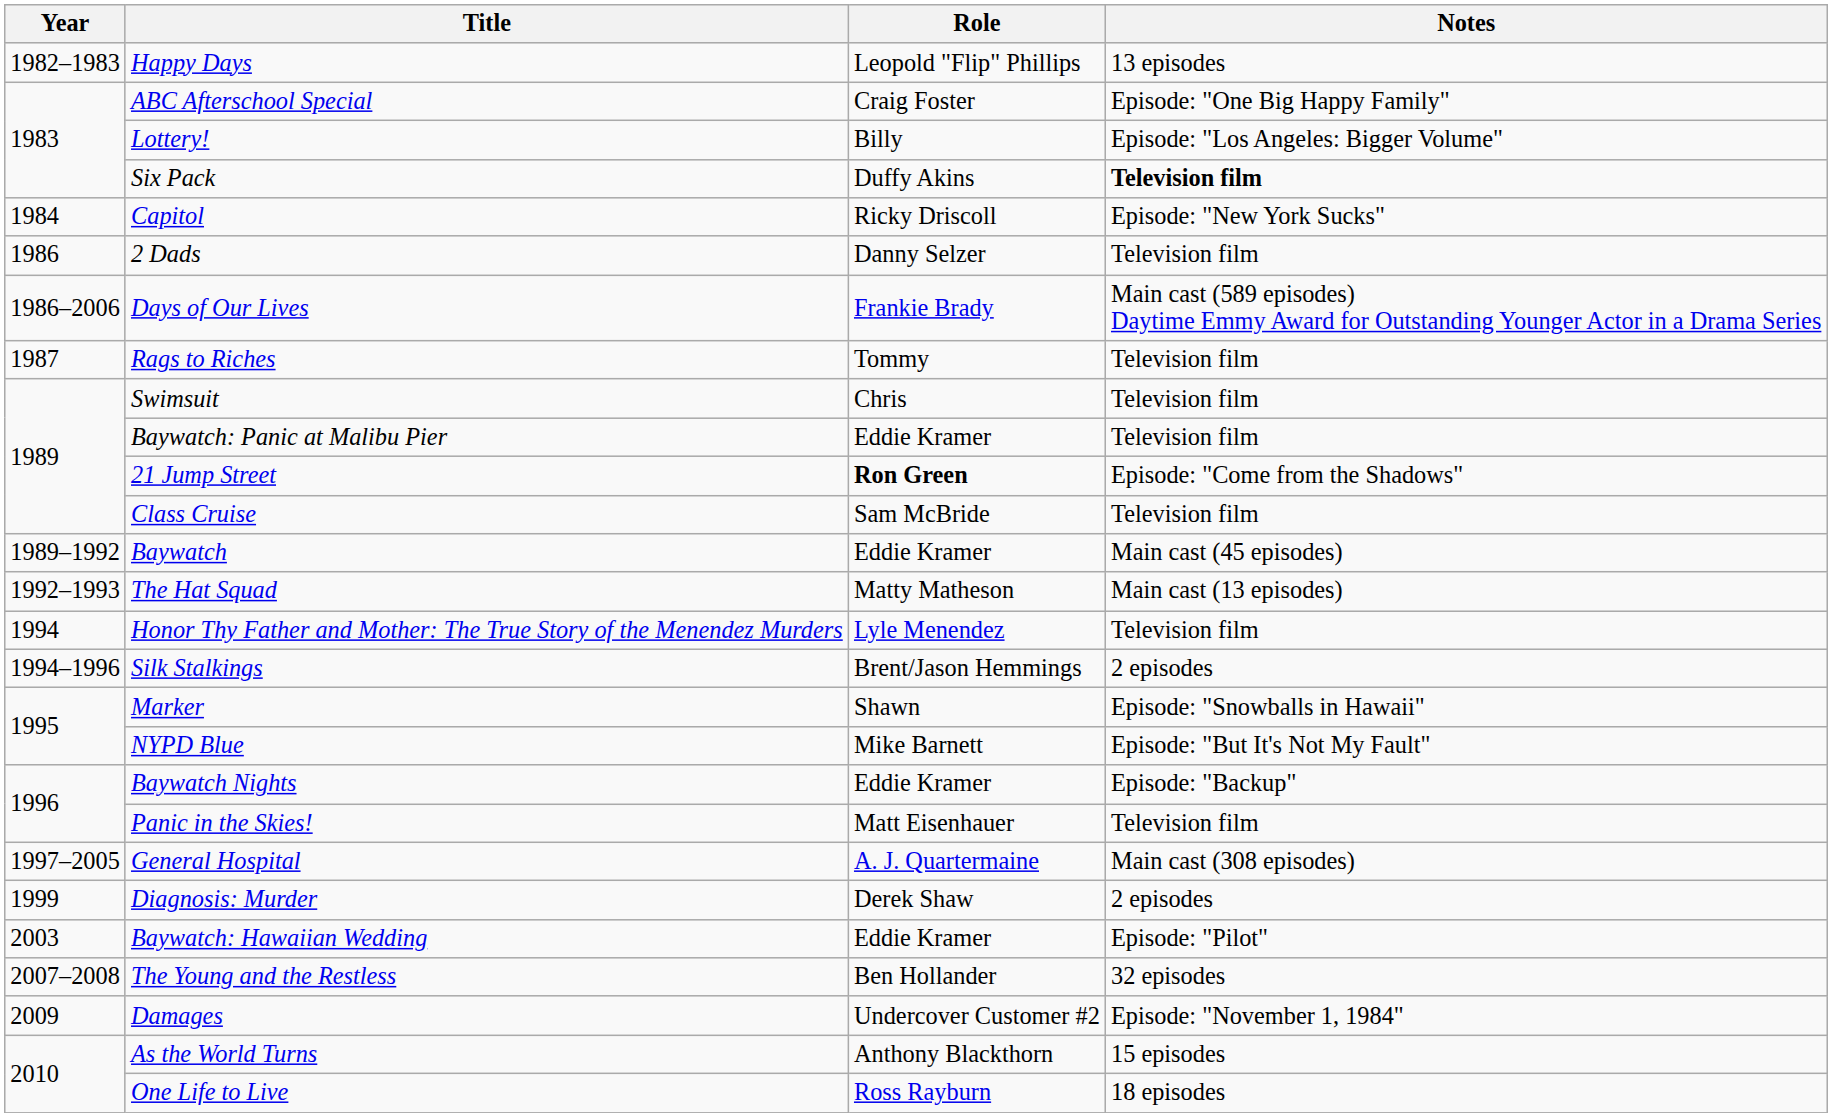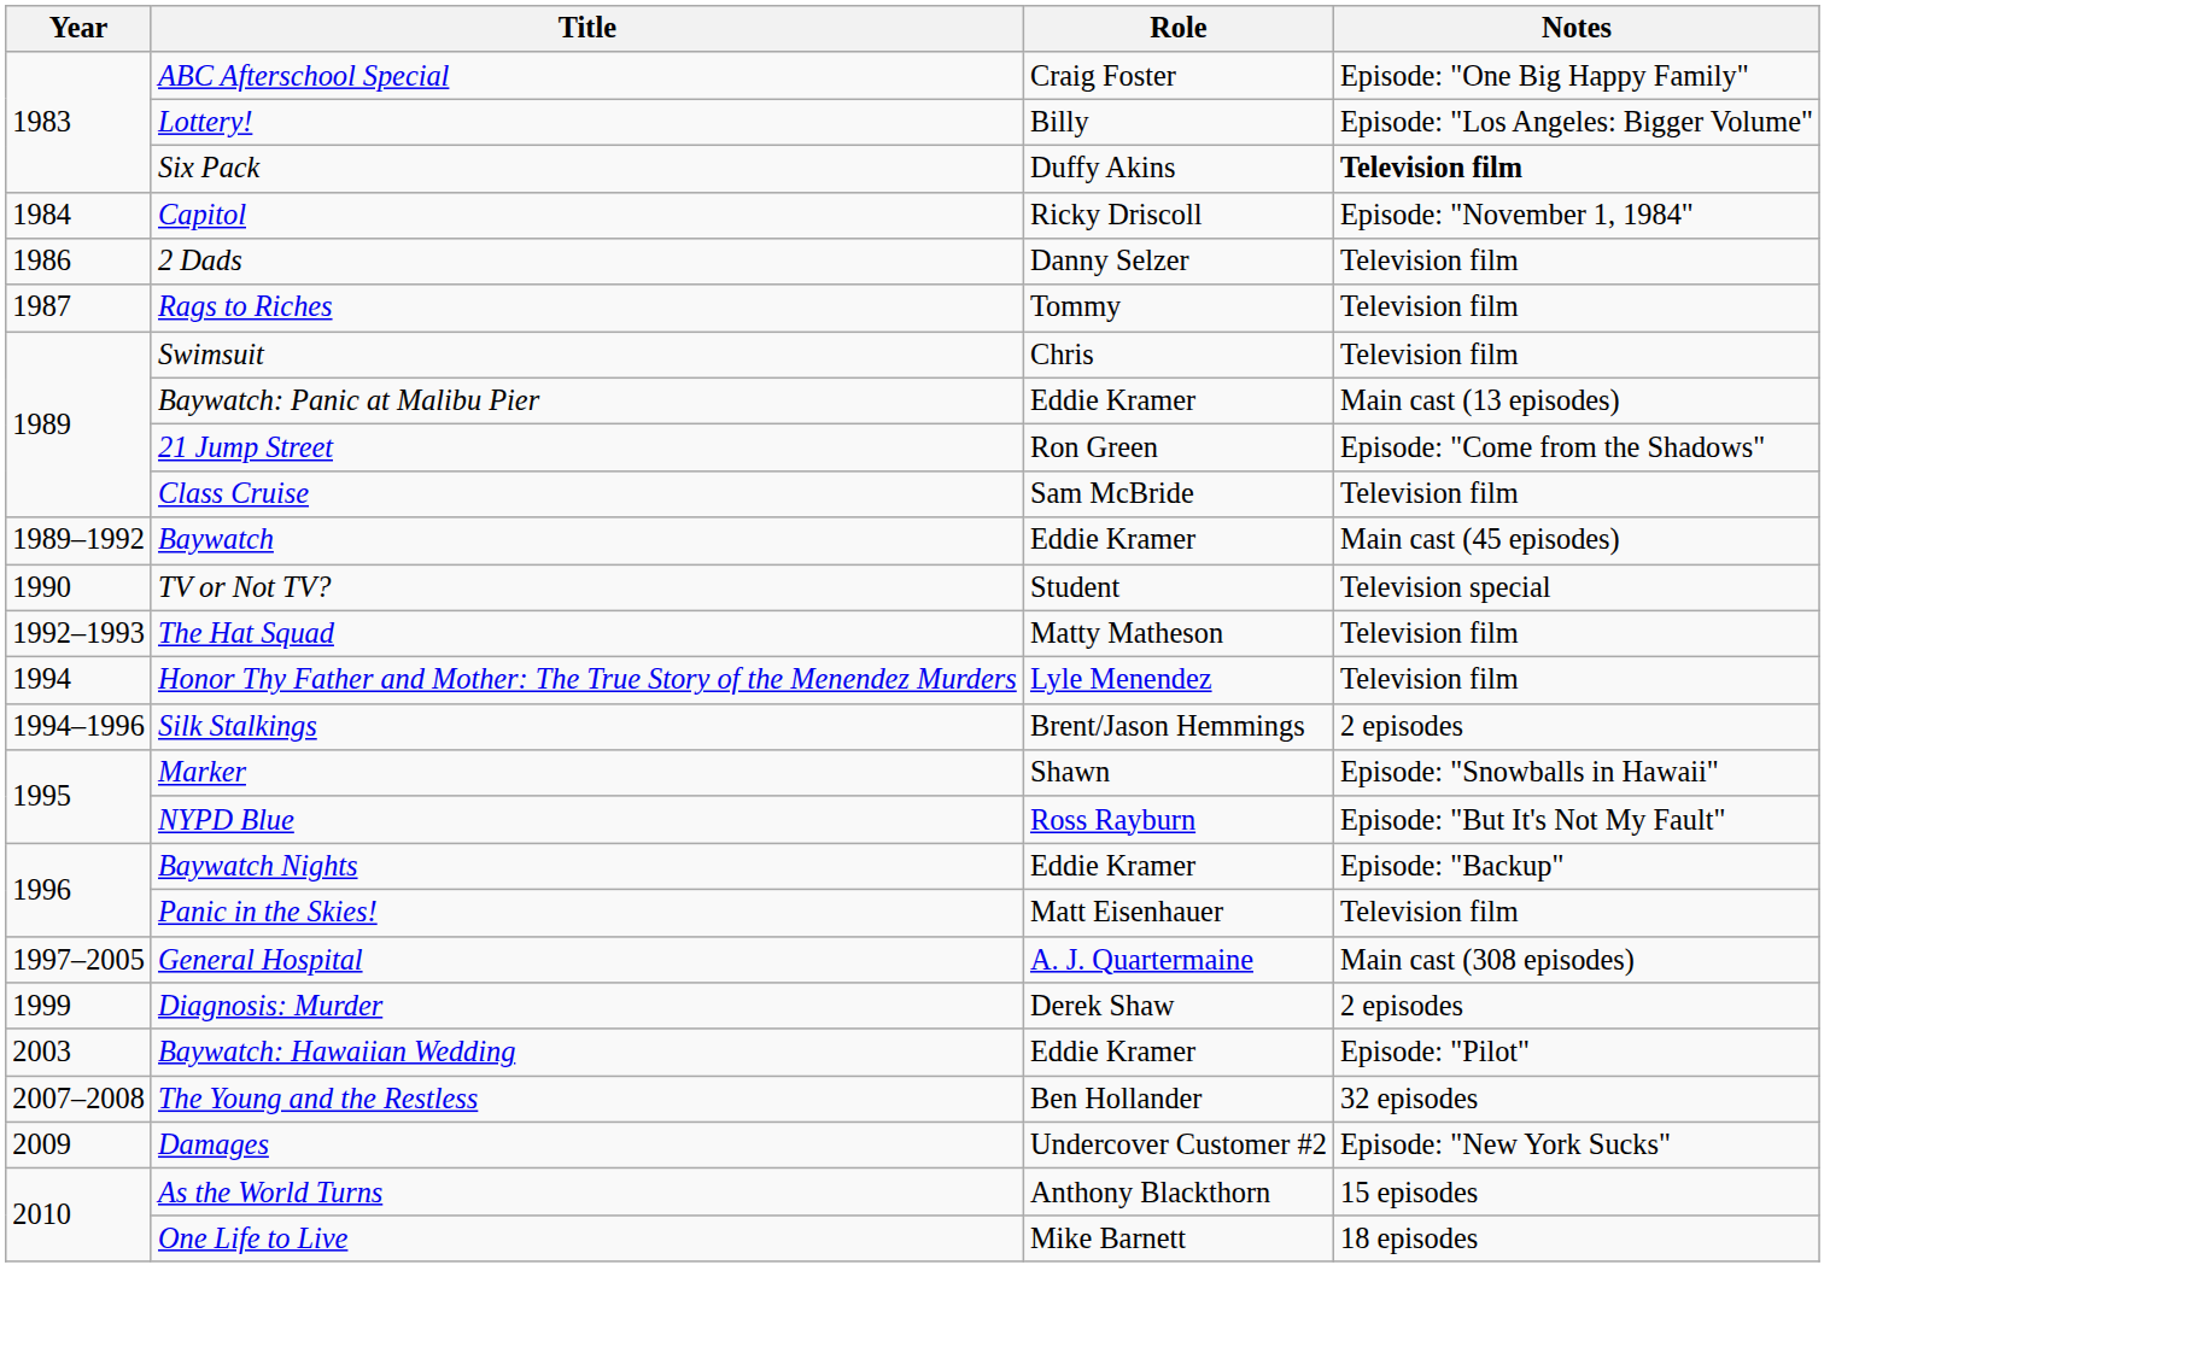 <table class="wikitable sortable">
 <tr>
 <th>Year</th>
 <th>Title</th>
 <th>Role</th>
 <th>Notes</th>
-</tr>
-<tr>
-<td>1982–1983</td>
-<td><em><a href='#'>Happy Days</a></em></td>
-<td>Leopold "Flip" Phillips</td>
-<td>13 episodes</td>
 </tr>
 <tr>
 <td rowspan="3">1983</td>
 <td><em><a href='#'>ABC Afterschool Special</a></em></td>
 <td>Craig Foster</td>
 <td>Episode: "One Big Happy Family"</td>
 </tr>
 <tr>
 <td><em><a href='#'>Lottery!</a></em></td>
 <td>Billy</td>
 <td>Episode: "Los Angeles: Bigger Volume"</td>
 </tr>
 <tr>
 <td><em>Six Pack</em></td>
 <td>Duffy Akins</td>
 <td><strong>Television film</strong></td>
 </tr>
 <tr>
 <td>1984</td>
 <td><em><a href='#'>Capitol</a></em></td>
 <td>Ricky Driscoll</td>
-<td>Episode: "New York Sucks"</td>
+<td>Episode: "November 1, 1984"</td>
 </tr>
 <tr>
 <td>1986</td>
 <td><em>2  Dads</em></td>
 <td>Danny Selzer</td>
 <td>Television film</td>
-</tr>
-<tr>
-<td>1986–2006</td>
-<td><em><a href='#'>Days of Our Lives</a></em></td>
-<td><a href='#'>Frankie Brady</a></td>
-<td>Main cast (589 episodes)<br><a href='#'>Daytime Emmy Award for Outstanding Younger Actor in a Drama Series</a></td>
 </tr>
 <tr>
 <td>1987</td>
 <td><em><a href='#'>Rags to Riches</a></em></td>
 <td>Tommy</td>
 <td>Television film</td>
 </tr>
 <tr>
 <td rowspan="4">1989</td>
 <td><em>Swimsuit</em></td>
 <td>Chris</td>
 <td>Television film</td>
 </tr>
 <tr>
 <td><em>Baywatch: Panic at Malibu Pier</em></td>
 <td>Eddie Kramer</td>
-<td>Television film</td>
+<td>Main cast (13 episodes)</td>
 </tr>
 <tr>
 <td><em><a href='#'>21 Jump Street</a></em></td>
-<td><strong>Ron Green</strong></td>
+<td>Ron Green</td>
 <td>Episode: "Come from the Shadows"</td>
 </tr>
 <tr>
 <td><em><a href='#'>Class Cruise</a></em></td>
 <td>Sam McBride</td>
 <td>Television film</td>
 </tr>
 <tr>
 <td>1989–1992</td>
 <td><em><a href='#'>Baywatch</a></em></td>
 <td>Eddie Kramer</td>
 <td>Main cast (45 episodes)</td>
 </tr>
 <tr>
+<td>1990</td>
+<td><em>TV or Not TV?</em></td>
+<td>Student</td>
+<td>Television special</td>
+</tr>
+<tr>
 <td>1992–1993</td>
 <td><em><a href='#'>The Hat Squad</a></em></td>
 <td>Matty Matheson</td>
-<td>Main cast (13 episodes)</td>
+<td>Television film</td>
 </tr>
 <tr>
 <td>1994</td>
 <td><em><a href='#'>Honor Thy Father and Mother: The True Story of the Menendez Murders</a></em></td>
 <td><a href='#'>Lyle Menendez</a></td>
 <td>Television film</td>
 </tr>
 <tr>
 <td>1994–1996</td>
 <td><em><a href='#'>Silk Stalkings</a></em></td>
 <td>Brent/Jason Hemmings</td>
 <td>2 episodes</td>
 </tr>
 <tr>
 <td rowspan="2">1995</td>
 <td><em><a href='#'>Marker</a></em></td>
 <td>Shawn</td>
 <td>Episode: "Snowballs in Hawaii"</td>
 </tr>
 <tr>
 <td><em><a href='#'>NYPD Blue</a></em></td>
-<td>Mike Barnett</td>
+<td><a href='#'>Ross Rayburn</a></td>
 <td>Episode: "But It's Not My Fault"</td>
 </tr>
 <tr>
 <td rowspan="2">1996</td>
 <td><em><a href='#'>Baywatch Nights</a></em></td>
 <td>Eddie Kramer</td>
 <td>Episode: "Backup"</td>
 </tr>
 <tr>
 <td><em><a href='#'>Panic in the Skies!</a></em></td>
 <td>Matt Eisenhauer</td>
 <td>Television film</td>
 </tr>
 <tr>
 <td>1997–2005</td>
 <td><em><a href='#'>General Hospital</a></em></td>
 <td><a href='#'>A. J. Quartermaine</a></td>
 <td>Main cast (308 episodes)</td>
 </tr>
 <tr>
 <td>1999</td>
 <td><em><a href='#'>Diagnosis: Murder</a></em></td>
 <td>Derek Shaw</td>
 <td>2 episodes</td>
 </tr>
 <tr>
 <td>2003</td>
 <td><em><a href='#'>Baywatch: Hawaiian Wedding</a></em></td>
 <td>Eddie Kramer</td>
 <td>Episode: "Pilot"</td>
 </tr>
 <tr>
 <td>2007–2008</td>
 <td><em><a href='#'>The Young and the Restless</a></em></td>
 <td>Ben Hollander</td>
 <td>32 episodes</td>
 </tr>
 <tr>
 <td>2009</td>
 <td><em><a href='#'>Damages</a></em></td>
 <td>Undercover Customer #2</td>
-<td>Episode: "November 1, 1984"</td>
+<td>Episode: "New York Sucks"</td>
 </tr>
 <tr>
 <td rowspan="2">2010</td>
 <td><em><a href='#'>As the World Turns</a></em></td>
 <td>Anthony Blackthorn</td>
 <td>15 episodes</td>
 </tr>
 <tr>
 <td><em><a href='#'>One Life to Live</a></em></td>
-<td><a href='#'>Ross Rayburn</a></td>
+<td>Mike Barnett</td>
 <td>18 episodes</td>
 </tr>
 </table>
